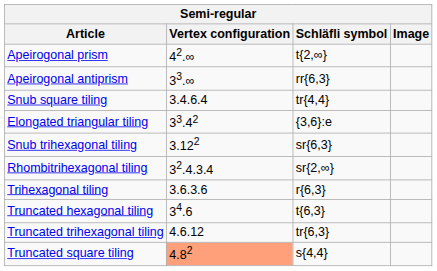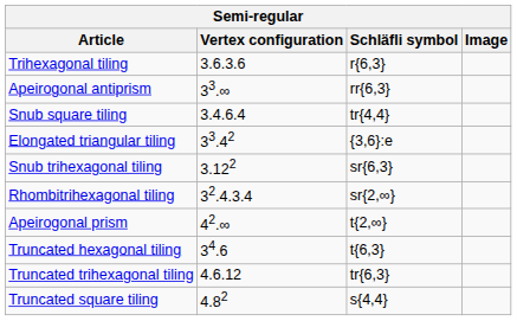 <table class="wikitable sortable">
 <tr>
 <th colspan="4">Semi-regular</th>
 </tr>
 <tr>
 <th>Article</th>
 <th>Vertex configuration</th>
 <th>Schläfli symbol</th>
 <th>Image</th>
 </tr>
 <tr>
-<td><a href='#'>Apeirogonal prism</a></td>
-<td>4<sup>2</sup>.∞</td>
-<td>t{2,∞}</td>
+<td><a href='#'>Trihexagonal tiling</a></td>
+<td>3.6.3.6</td>
+<td>r{6,3}</td>
 <td></td>
 </tr>
 <tr>
 <td><a href='#'>Apeirogonal antiprism</a></td>
 <td>3<sup>3</sup>.∞</td>
 <td>rr{6,3}</td>
 <td></td>
 </tr>
 <tr>
 <td><a href='#'>Snub square tiling</a></td>
 <td>3.4.6.4</td>
 <td>tr{4,4}</td>
 <td></td>
 </tr>
 <tr>
 <td><a href='#'>Elongated triangular tiling</a></td>
 <td>3<sup>3</sup>.4<sup>2</sup></td>
 <td>{3,6}:e</td>
 <td></td>
 </tr>
 <tr>
 <td><a href='#'>Snub trihexagonal tiling</a></td>
 <td>3.12<sup>2</sup></td>
 <td>sr{6,3}</td>
 <td></td>
 </tr>
 <tr>
 <td><a href='#'>Rhombitrihexagonal tiling</a></td>
 <td>3<sup>2</sup>.4.3.4</td>
 <td>sr{2,∞}</td>
 <td></td>
 </tr>
 <tr>
-<td><a href='#'>Trihexagonal tiling</a></td>
-<td>3.6.3.6</td>
-<td>r{6,3}</td>
+<td><a href='#'>Apeirogonal prism</a></td>
+<td>4<sup>2</sup>.∞</td>
+<td>t{2,∞}</td>
 <td></td>
 </tr>
 <tr>
 <td><a href='#'>Truncated hexagonal tiling</a></td>
 <td>3<sup>4</sup>.6</td>
 <td>t{6,3}</td>
 <td></td>
 </tr>
 <tr>
 <td><a href='#'>Truncated trihexagonal tiling</a></td>
 <td>4.6.12</td>
 <td>tr{6,3}</td>
 <td></td>
 </tr>
 <tr>
 <td><a href='#'>Truncated square tiling</a></td>
-<td style="background: lightsalmon;">4.8<sup>2</sup></td>
+<td>4.8<sup>2</sup></td>
 <td>s{4,4}</td>
 <td></td>
 </tr>
 </table>
